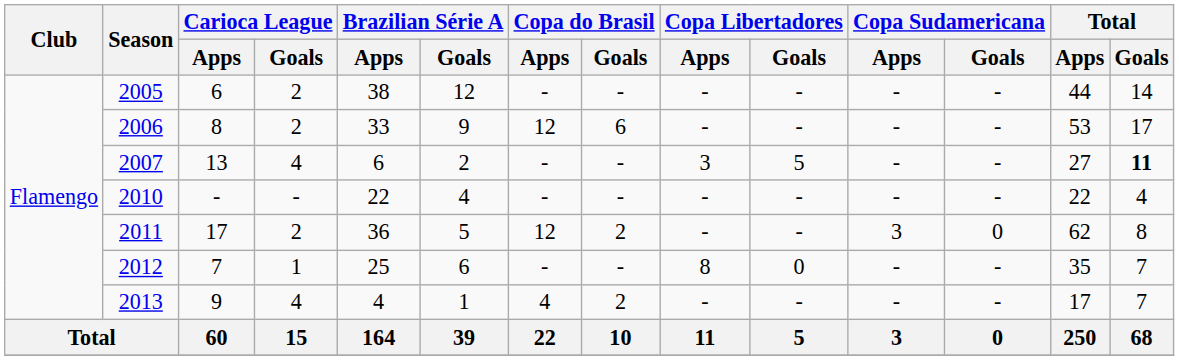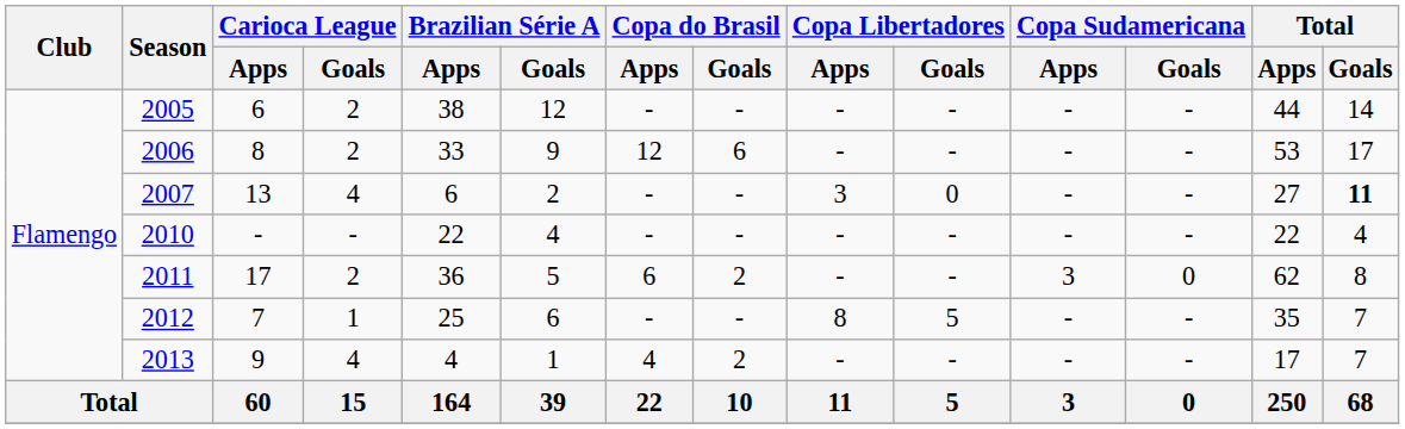 <table class="wikitable" style="text-align: center;">
 <tr>
 <th rowspan="2">Club</th>
 <th rowspan="2">Season</th>
 <th colspan="2"><a href='#'>Carioca League</a></th>
 <th colspan="2"><a href='#'>Brazilian Série A</a></th>
 <th colspan="2"><a href='#'>Copa do Brasil</a></th>
 <th colspan="2"><a href='#'>Copa Libertadores</a></th>
 <th colspan="2"><a href='#'>Copa Sudamericana</a></th>
 <th colspan="2">Total</th>
 </tr>
 <tr>
 <th>Apps</th>
 <th>Goals</th>
 <th>Apps</th>
 <th>Goals</th>
 <th>Apps</th>
 <th>Goals</th>
 <th>Apps</th>
 <th>Goals</th>
 <th>Apps</th>
 <th>Goals</th>
 <th>Apps</th>
 <th>Goals</th>
 </tr>
 <tr>
 <td rowspan="7" valign="center"><a href='#'>Flamengo</a></td>
 <td><a href='#'>2005</a></td>
 <td>6</td>
 <td>2</td>
 <td>38</td>
 <td>12</td>
 <td>-</td>
 <td>-</td>
 <td>-</td>
 <td>-</td>
 <td>-</td>
 <td>-</td>
 <td>44</td>
 <td>14</td>
 </tr>
 <tr>
 <td><a href='#'>2006</a></td>
 <td>8</td>
 <td>2</td>
 <td>33</td>
 <td>9</td>
 <td>12</td>
 <td>6</td>
 <td>-</td>
 <td>-</td>
 <td>-</td>
 <td>-</td>
 <td>53</td>
 <td>17</td>
 </tr>
 <tr>
 <td><a href='#'>2007</a></td>
 <td>13</td>
 <td>4</td>
 <td>6</td>
 <td>2</td>
 <td>-</td>
 <td>-</td>
 <td>3</td>
-<td>5</td>
+<td>0</td>
 <td>-</td>
 <td>-</td>
 <td>27</td>
 <td><strong>11</strong></td>
 </tr>
 <tr>
 <td><a href='#'>2010</a></td>
 <td>-</td>
 <td>-</td>
 <td>22</td>
 <td>4</td>
 <td>-</td>
 <td>-</td>
 <td>-</td>
 <td>-</td>
 <td>-</td>
 <td>-</td>
 <td>22</td>
 <td>4</td>
 </tr>
 <tr>
 <td><a href='#'>2011</a></td>
 <td>17</td>
 <td>2</td>
 <td>36</td>
 <td>5</td>
-<td>12</td>
+<td>6</td>
 <td>2</td>
 <td>-</td>
 <td>-</td>
 <td>3</td>
 <td>0</td>
 <td>62</td>
 <td>8</td>
 </tr>
 <tr>
 <td><a href='#'>2012</a></td>
 <td>7</td>
 <td>1</td>
 <td>25</td>
 <td>6</td>
 <td>-</td>
 <td>-</td>
 <td>8</td>
-<td>0</td>
+<td>5</td>
 <td>-</td>
 <td>-</td>
 <td>35</td>
 <td>7</td>
 </tr>
 <tr>
 <td><a href='#'>2013</a></td>
 <td>9</td>
 <td>4</td>
 <td>4</td>
 <td>1</td>
 <td>4</td>
 <td>2</td>
 <td>-</td>
 <td>-</td>
 <td>-</td>
 <td>-</td>
 <td>17</td>
 <td>7</td>
 </tr>
 <tr>
 <th colspan="2"><strong>Total</strong></th>
 <th>60</th>
 <th>15</th>
 <th>164</th>
 <th>39</th>
 <th>22</th>
 <th>10</th>
 <th>11</th>
 <th>5</th>
 <th>3</th>
 <th>0</th>
 <th>250</th>
 <th>68</th>
 </tr>
 <tr>
 </tr>
 </table>
